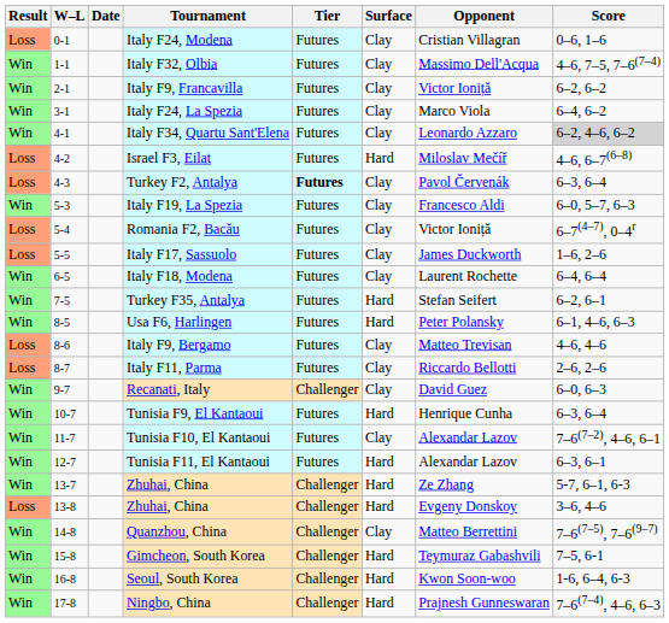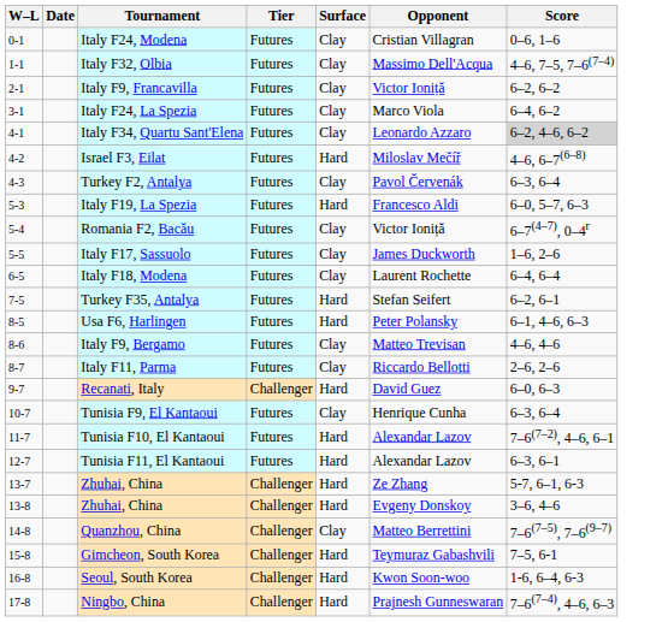 <table class="sortable wikitable">
 <tr>
-<th>Result</th>
 <th class="unsortable">W–L</th>
 <th>Date</th>
 <th>Tournament</th>
 <th>Tier</th>
 <th>Surface</th>
 <th>Opponent</th>
 <th class="unsortable">Score</th>
 </tr>
 <tr>
-<td bgcolor=FFA07A>Loss</td>
 <td><small>0-1</small></td>
 <td></td>
 <td style="background:#cffcff;">Italy F24, <a href='#'>Modena</a></td>
 <td style="background:#cffcff;">Futures</td>
 <td>Clay</td>
 <td> Cristian Villagran</td>
 <td>0–6, 1–6</td>
 </tr>
 <tr>
-<td bgcolor=98FB98>Win</td>
 <td><small>1-1</small></td>
 <td></td>
 <td style="background:#cffcff;">Italy F32, <a href='#'>Olbia</a></td>
 <td style="background:#cffcff;">Futures</td>
 <td>Clay</td>
 <td> <a href='#'>Massimo Dell'Acqua</a></td>
 <td>4–6, 7–5, 7–6<sup>(7–4)</sup></td>
 </tr>
 <tr>
-<td bgcolor=98FB98>Win</td>
 <td><small>2-1</small></td>
 <td></td>
 <td style="background:#cffcff;">Italy F9, <a href='#'>Francavilla</a></td>
 <td style="background:#cffcff;">Futures</td>
 <td>Clay</td>
 <td> <a href='#'>Victor Ioniță</a></td>
 <td>6–2, 6–2</td>
 </tr>
 <tr>
-<td bgcolor=98FB98>Win</td>
 <td><small>3-1</small></td>
 <td></td>
 <td style="background:#cffcff;">Italy F24, <a href='#'>La Spezia</a></td>
 <td style="background:#cffcff;">Futures</td>
 <td>Clay</td>
 <td> Marco Viola</td>
 <td>6–4, 6–2</td>
 </tr>
 <tr>
-<td bgcolor=98FB98>Win</td>
 <td><small>4-1</small></td>
 <td></td>
 <td style="background:#cffcff;">Italy F34, <a href='#'>Quartu Sant'Elena</a></td>
 <td style="background:#cffcff;">Futures</td>
 <td>Clay</td>
 <td> <a href='#'>Leonardo Azzaro</a></td>
 <td style="background: lightgrey;">6–2, 4–6, 6–2</td>
 </tr>
 <tr>
-<td bgcolor=FFA07A>Loss</td>
 <td><small>4-2</small></td>
 <td></td>
 <td style="background:#cffcff;">Israel F3, <a href='#'>Eilat</a></td>
 <td style="background:#cffcff;">Futures</td>
 <td>Hard</td>
 <td> <a href='#'>Miloslav Mečíř</a></td>
 <td>4–6, 6–7<sup>(6–8)</sup></td>
 </tr>
 <tr>
-<td bgcolor=FFA07A>Loss</td>
 <td><small>4-3</small></td>
 <td></td>
 <td style="background:#cffcff;">Turkey F2, <a href='#'>Antalya</a></td>
-<td style="background:#cffcff;"><strong>Futures</strong></td>
+<td style="background:#cffcff;">Futures</td>
 <td>Clay</td>
 <td> <a href='#'>Pavol Červenák</a></td>
 <td>6–3, 6–4</td>
 </tr>
 <tr>
-<td bgcolor=98FB98>Win</td>
 <td><small>5-3</small></td>
 <td></td>
 <td style="background:#cffcff;">Italy F19, <a href='#'>La Spezia</a></td>
 <td style="background:#cffcff;">Futures</td>
-<td>Clay</td>
+<td>Hard</td>
 <td> <a href='#'>Francesco Aldi</a></td>
 <td>6–0, 5–7, 6–3</td>
 </tr>
 <tr>
-<td bgcolor=FFA07A>Loss</td>
 <td><small>5-4</small></td>
 <td></td>
 <td style="background:#cffcff;">Romania F2, <a href='#'>Bacău</a></td>
 <td style="background:#cffcff;">Futures</td>
 <td>Clay</td>
 <td> Victor Ioniță</td>
 <td>6–7<sup>(4–7)</sup>, 0–4<sup>r</sup></td>
 </tr>
 <tr>
-<td bgcolor=FFA07A>Loss</td>
 <td><small>5-5</small></td>
 <td></td>
 <td style="background:#cffcff;">Italy F17, <a href='#'>Sassuolo</a></td>
 <td style="background:#cffcff;">Futures</td>
 <td>Clay</td>
 <td> <a href='#'>James Duckworth</a></td>
 <td>1–6, 2–6</td>
 </tr>
 <tr>
-<td bgcolor=98FB98>Win</td>
 <td><small>6-5</small></td>
 <td></td>
 <td style="background:#cffcff;">Italy F18, <a href='#'>Modena</a></td>
 <td style="background:#cffcff;">Futures</td>
 <td>Clay</td>
 <td> Laurent Rochette</td>
 <td>6–4, 6–4</td>
 </tr>
 <tr>
-<td bgcolor=98FB98>Win</td>
 <td><small>7-5</small></td>
 <td></td>
 <td style="background:#cffcff;">Turkey F35, <a href='#'>Antalya</a></td>
 <td style="background:#cffcff;">Futures</td>
 <td>Hard</td>
 <td> Stefan Seifert</td>
 <td>6–2, 6–1</td>
 </tr>
 <tr>
-<td bgcolor=98FB98>Win</td>
 <td><small>8-5</small></td>
 <td></td>
 <td style="background:#cffcff;">Usa F6, <a href='#'>Harlingen</a></td>
 <td style="background:#cffcff;">Futures</td>
 <td>Hard</td>
 <td> <a href='#'>Peter Polansky</a></td>
 <td>6–1, 4–6, 6–3</td>
 </tr>
 <tr>
-<td bgcolor=FFA07A>Loss</td>
 <td><small>8-6</small></td>
 <td></td>
 <td style="background:#cffcff;">Italy F9, <a href='#'>Bergamo</a></td>
 <td style="background:#cffcff;">Futures</td>
 <td>Clay</td>
 <td> <a href='#'>Matteo Trevisan</a></td>
 <td>4–6, 4–6</td>
 </tr>
 <tr>
-<td bgcolor=FFA07A>Loss</td>
 <td><small>8-7</small></td>
 <td></td>
 <td style="background:#cffcff;">Italy F11, <a href='#'>Parma</a></td>
 <td style="background:#cffcff;">Futures</td>
 <td>Clay</td>
 <td> <a href='#'>Riccardo Bellotti</a></td>
 <td>2–6, 2–6</td>
 </tr>
 <tr>
-<td bgcolor=98FB98>Win</td>
 <td><small>9-7</small></td>
 <td><a href='#'></a></td>
 <td style="background:moccasin;"><a href='#'>Recanati</a>, Italy</td>
 <td style="background:moccasin;">Challenger</td>
-<td>Clay</td>
+<td>Hard</td>
 <td> <a href='#'>David Guez</a></td>
 <td>6–0, 6–3</td>
 </tr>
 <tr>
-<td bgcolor=98FB98>Win</td>
 <td><small>10-7</small></td>
 <td></td>
 <td style="background:#cffcff;">Tunisia F9, <a href='#'>El Kantaoui</a></td>
 <td style="background:#cffcff;">Futures</td>
-<td>Hard</td>
+<td>Clay</td>
 <td> Henrique Cunha</td>
 <td>6–3, 6–4</td>
 </tr>
 <tr>
-<td bgcolor=98FB98>Win</td>
 <td><small>11-7</small></td>
 <td></td>
 <td style="background:#cffcff;">Tunisia F10, El Kantaoui</td>
 <td style="background:#cffcff;">Futures</td>
-<td>Clay</td>
+<td>Hard</td>
 <td> <a href='#'>Alexandar Lazov</a></td>
 <td>7–6<sup>(7–2)</sup>, 4–6, 6–1</td>
 </tr>
 <tr>
-<td bgcolor=98FB98>Win</td>
 <td><small>12-7</small></td>
 <td></td>
 <td style="background:#cffcff;">Tunisia F11, El Kantaoui</td>
 <td style="background:#cffcff;">Futures</td>
 <td>Hard</td>
 <td> Alexandar Lazov</td>
 <td>6–3, 6–1</td>
 </tr>
 <tr>
-<td bgcolor=98FB98>Win</td>
 <td><small>13-7</small></td>
 <td><a href='#'></a></td>
 <td style="background:moccasin;"><a href='#'>Zhuhai</a>, China</td>
 <td style="background:moccasin;">Challenger</td>
 <td>Hard</td>
 <td> <a href='#'>Ze Zhang</a></td>
 <td>5-7, 6–1, 6-3</td>
 </tr>
 <tr>
-<td bgcolor=FFA07A>Loss</td>
 <td><small>13-8</small></td>
 <td><a href='#'></a></td>
 <td style="background:moccasin;"><a href='#'>Zhuhai</a>, China</td>
 <td style="background:moccasin;">Challenger</td>
 <td>Hard</td>
 <td> <a href='#'>Evgeny Donskoy</a></td>
 <td>3–6, 4–6</td>
 </tr>
 <tr>
-<td bgcolor=98FB98>Win</td>
 <td><small>14-8</small></td>
 <td><a href='#'></a></td>
 <td style="background:moccasin;"><a href='#'>Quanzhou</a>, China</td>
 <td style="background:moccasin;">Challenger</td>
 <td>Clay</td>
 <td> <a href='#'>Matteo Berrettini</a></td>
 <td>7–6<sup>(7–5)</sup>, 7–6<sup>(9–7)</sup></td>
 </tr>
 <tr>
-<td bgcolor=98FB98>Win</td>
 <td><small>15-8</small></td>
 <td><a href='#'></a></td>
 <td style="background:moccasin;"><a href='#'>Gimcheon</a>, South Korea</td>
 <td style="background:moccasin;">Challenger</td>
 <td>Hard</td>
 <td> <a href='#'>Teymuraz Gabashvili</a></td>
 <td>7–5, 6-1</td>
 </tr>
 <tr>
-<td bgcolor=98FB98>Win</td>
 <td><small>16-8</small></td>
 <td><a href='#'></a></td>
 <td style="background:moccasin;"><a href='#'>Seoul</a>, South Korea</td>
 <td style="background:moccasin;">Challenger</td>
 <td>Hard</td>
 <td> <a href='#'>Kwon Soon-woo</a></td>
 <td>1-6, 6–4, 6-3</td>
 </tr>
 <tr>
-<td bgcolor=98FB98>Win</td>
 <td><small>17-8</small></td>
 <td><a href='#'></a></td>
 <td style="background:moccasin;"><a href='#'>Ningbo</a>, China</td>
 <td style="background:moccasin;">Challenger</td>
 <td>Hard</td>
 <td> <a href='#'>Prajnesh Gunneswaran</a></td>
 <td>7–6<sup>(7–4)</sup>, 4–6, 6–3</td>
 </tr>
 </table>
